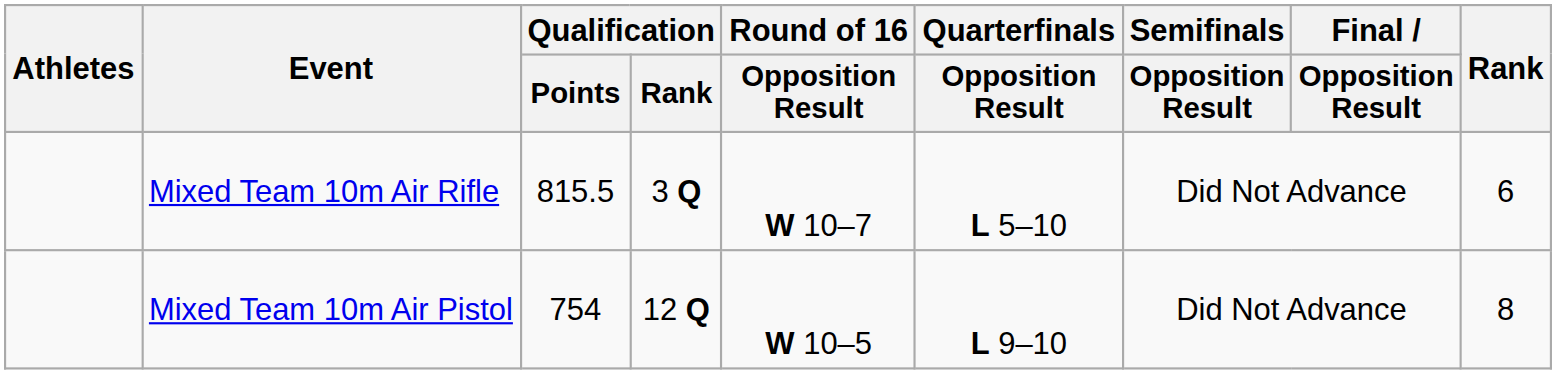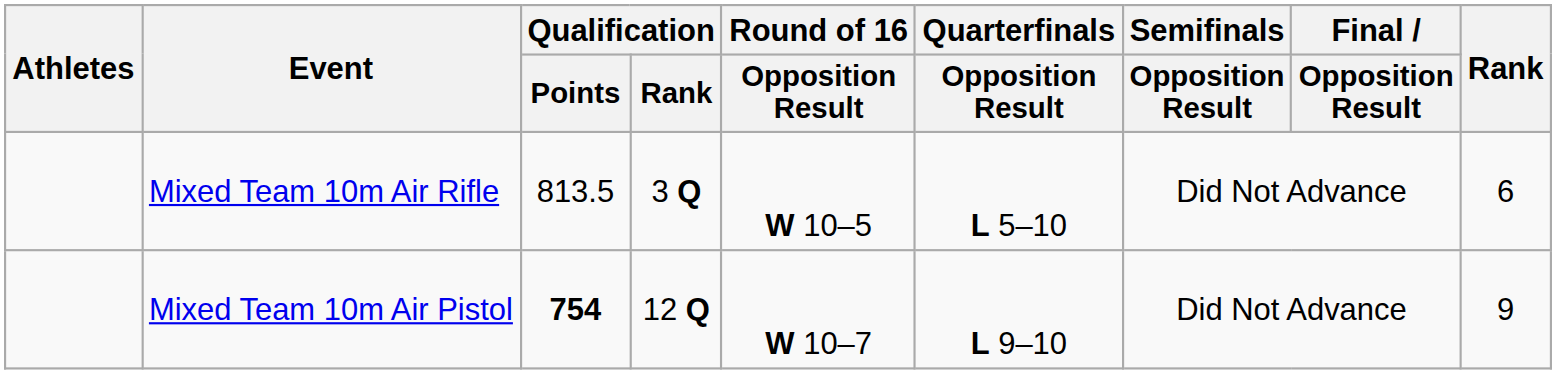 <table class="wikitable" style="font-size:90%;">
 <tr>
 <th rowspan=2>Athletes</th>
 <th rowspan=2>Event</th>
 <th colspan=2>Qualification</th>
 <th>Round of 16</th>
 <th>Quarterfinals</th>
 <th>Semifinals</th>
 <th>Final / </th>
 <th rowspan=2>Rank</th>
 </tr>
 <tr style="font-size:95%">
 <th>Points</th>
 <th>Rank</th>
 <th>Opposition<br>Result</th>
 <th>Opposition<br>Result</th>
 <th>Opposition<br>Result</th>
 <th>Opposition<br>Result</th>
 </tr>
 <tr align=center>
 <td align=left><br></td>
 <td align=left><a href='#'>Mixed Team 10m Air Rifle</a></td>
-<td>815.5</td>
+<td>813.5</td>
 <td>3 <strong>Q</strong></td>
-<td><br><br><strong>W</strong> 10–7</td>
+<td><br><br><strong>W</strong> 10–5</td>
 <td><br><br><strong>L</strong> 5–10</td>
 <td colspan=2>Did Not Advance</td>
 <td>6</td>
 </tr>
 <tr align=center>
 <td align=left><br></td>
 <td align=left><a href='#'>Mixed Team 10m Air Pistol</a></td>
-<td>754</td>
+<td><strong>754</strong></td>
 <td>12 <strong>Q</strong></td>
-<td><br><br><strong>W</strong> 10–5</td>
+<td><br><br><strong>W</strong> 10–7</td>
 <td><br><br><strong>L</strong> 9–10</td>
 <td colspan=2>Did Not Advance</td>
-<td>8</td>
+<td>9</td>
 </tr>
 </table>
